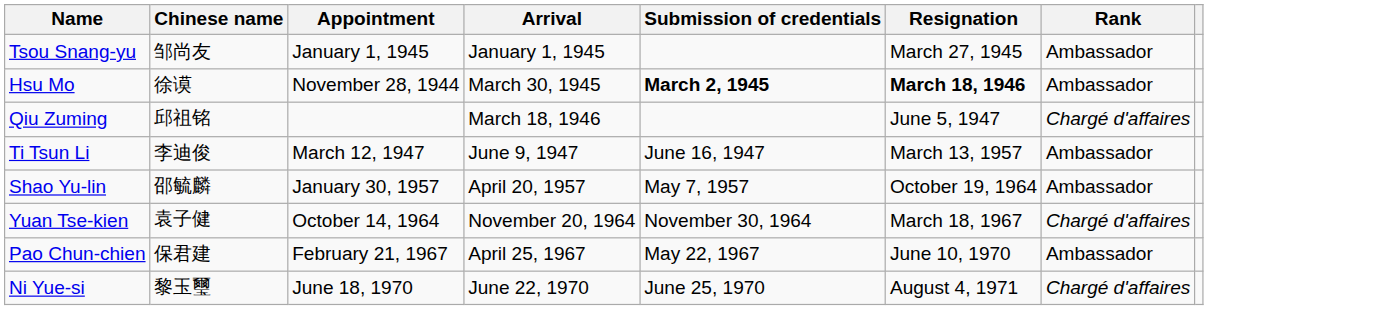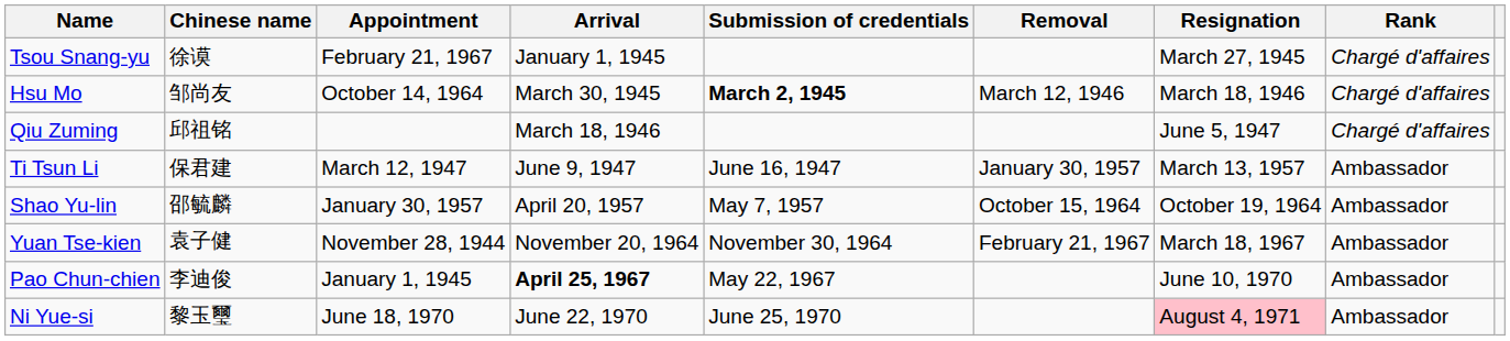 <table class="wikitable">
 <tr>
 <th>Name</th>
 <th>Chinese name</th>
 <th>Appointment</th>
 <th>Arrival</th>
 <th>Submission of credentials</th>
+<th>Removal</th>
 <th>Resignation</th>
 <th>Rank</th>
 <th></th>
 </tr>
 <tr>
 <td><a href='#'>Tsou Snang-yu</a></td>
-<td>邹尚友</td>
-<td>January 1, 1945</td>
+<td>徐谟</td>
+<td>February 21, 1967</td>
 <td>January 1, 1945</td>
 <td></td>
+<td></td>
 <td>March 27, 1945</td>
-<td>Ambassador</td>
+<td><em>Chargé d'affaires</em></td>
 <td></td>
 </tr>
 <tr>
 <td><a href='#'>Hsu Mo</a></td>
-<td>徐谟</td>
-<td>November 28, 1944</td>
+<td>邹尚友</td>
+<td>October 14, 1964</td>
 <td>March 30, 1945</td>
 <td><strong>March 2, 1945</strong></td>
-<td><strong>March 18, 1946</strong></td>
-<td>Ambassador</td>
+<td>March 12, 1946</td>
+<td>March 18, 1946</td>
+<td><em>Chargé d'affaires</em></td>
 <td></td>
 </tr>
 <tr>
 <td><a href='#'>Qiu Zuming</a></td>
 <td>邱祖铭</td>
 <td></td>
 <td>March 18, 1946</td>
 <td></td>
+<td></td>
 <td>June 5, 1947</td>
 <td><em>Chargé d'affaires</em></td>
 <td></td>
 </tr>
 <tr>
 <td><a href='#'>Ti Tsun Li</a></td>
-<td>李迪俊</td>
+<td>保君建</td>
 <td>March 12, 1947</td>
 <td>June 9, 1947</td>
 <td>June 16, 1947</td>
+<td>January 30, 1957</td>
 <td>March 13, 1957</td>
 <td>Ambassador</td>
 <td></td>
 </tr>
 <tr>
 <td><a href='#'>Shao Yu-lin</a></td>
 <td>邵毓麟</td>
 <td>January 30, 1957</td>
 <td>April 20, 1957</td>
 <td>May 7, 1957</td>
+<td>October 15, 1964</td>
 <td>October 19, 1964</td>
 <td>Ambassador</td>
 <td></td>
 </tr>
 <tr>
 <td><a href='#'>Yuan Tse-kien</a></td>
 <td>袁子健</td>
-<td>October 14, 1964</td>
+<td>November 28, 1944</td>
 <td>November 20, 1964</td>
 <td>November 30, 1964</td>
+<td>February 21, 1967</td>
 <td>March 18, 1967</td>
-<td><em>Chargé d'affaires</em></td>
+<td>Ambassador</td>
 <td></td>
 </tr>
 <tr>
 <td><a href='#'>Pao Chun-chien</a></td>
-<td>保君建</td>
-<td>February 21, 1967</td>
-<td>April 25, 1967</td>
+<td>李迪俊</td>
+<td>January 1, 1945</td>
+<td><strong>April 25, 1967</strong></td>
 <td>May 22, 1967</td>
+<td></td>
 <td>June 10, 1970</td>
 <td>Ambassador</td>
 <td></td>
 </tr>
 <tr>
 <td><a href='#'>Ni Yue-si</a></td>
 <td>黎玉璽</td>
 <td>June 18, 1970</td>
 <td>June 22, 1970</td>
 <td>June 25, 1970</td>
-<td>August 4, 1971</td>
-<td><em>Chargé d'affaires</em></td>
+<td></td>
+<td style="background: pink;">August 4, 1971</td>
+<td>Ambassador</td>
 <td></td>
 </tr>
 </table>
